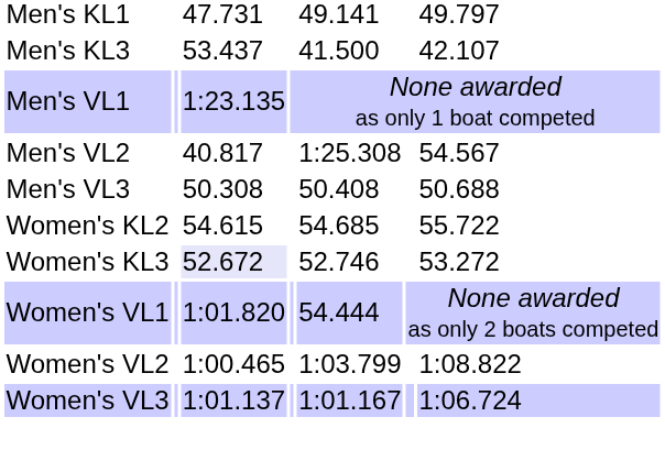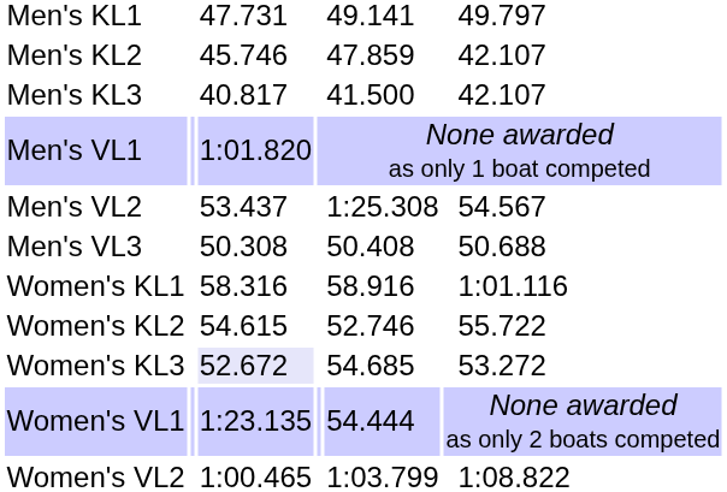 <table>
 <tr>
 <td>Men's KL1</td>
 <td></td>
 <td>47.731</td>
 <td></td>
 <td>49.141</td>
 <td></td>
 <td>49.797</td>
 </tr>
 <tr>
+<td>Men's KL2</td>
+<td></td>
+<td>45.746</td>
+<td></td>
+<td>47.859</td>
+<td></td>
+<td>42.107</td>
+</tr>
+<tr>
 <td>Men's KL3</td>
 <td></td>
-<td>53.437</td>
+<td>40.817</td>
 <td></td>
 <td>41.500</td>
 <td></td>
 <td>42.107</td>
 </tr>
 <tr bgcolor=ccccff>
 <td>Men's VL1</td>
 <td></td>
-<td>1:23.135</td>
+<td>1:01.820</td>
 <td colspan=4 align=center><em>None awarded</em><br><small>as only 1 boat competed</small></td>
 </tr>
 <tr>
 <td>Men's VL2</td>
 <td></td>
-<td>40.817</td>
+<td>53.437</td>
 <td></td>
 <td>1:25.308</td>
 <td></td>
 <td>54.567</td>
 </tr>
 <tr>
 <td>Men's VL3</td>
 <td></td>
 <td>50.308</td>
 <td></td>
 <td>50.408</td>
 <td></td>
 <td>50.688</td>
 </tr>
 <tr>
+<td>Women's KL1</td>
+<td></td>
+<td>58.316</td>
+<td></td>
+<td>58.916</td>
+<td></td>
+<td>1:01.116</td>
+</tr>
+<tr>
 <td>Women's KL2</td>
 <td></td>
 <td>54.615</td>
 <td></td>
-<td>54.685</td>
+<td>52.746</td>
 <td></td>
 <td>55.722</td>
 </tr>
 <tr>
 <td>Women's KL3</td>
 <td></td>
 <td style="background: lavender;">52.672</td>
 <td></td>
-<td>52.746</td>
+<td>54.685</td>
 <td></td>
 <td>53.272</td>
 </tr>
 <tr bgcolor=ccccff>
 <td>Women's VL1</td>
 <td></td>
-<td>1:01.820</td>
+<td>1:23.135</td>
 <td></td>
 <td>54.444</td>
 <td colspan=2 align=center><em>None awarded</em><br><small>as only 2 boats competed</small></td>
 </tr>
 <tr>
 <td>Women's VL2</td>
 <td></td>
 <td>1:00.465</td>
 <td></td>
 <td>1:03.799</td>
 <td></td>
 <td>1:08.822</td>
 </tr>
-<tr bgcolor=ccccff>
-<td>Women's VL3</td>
-<td></td>
-<td>1:01.137</td>
-<td></td>
-<td>1:01.167</td>
-<td></td>
-<td>1:06.724</td>
-</tr>
 </table>
